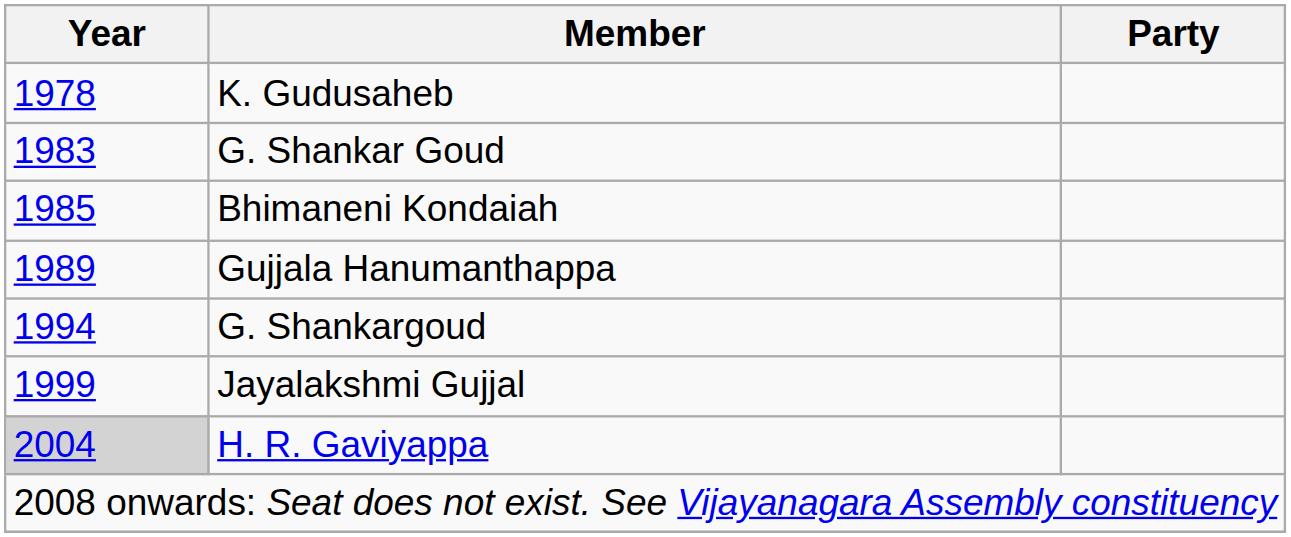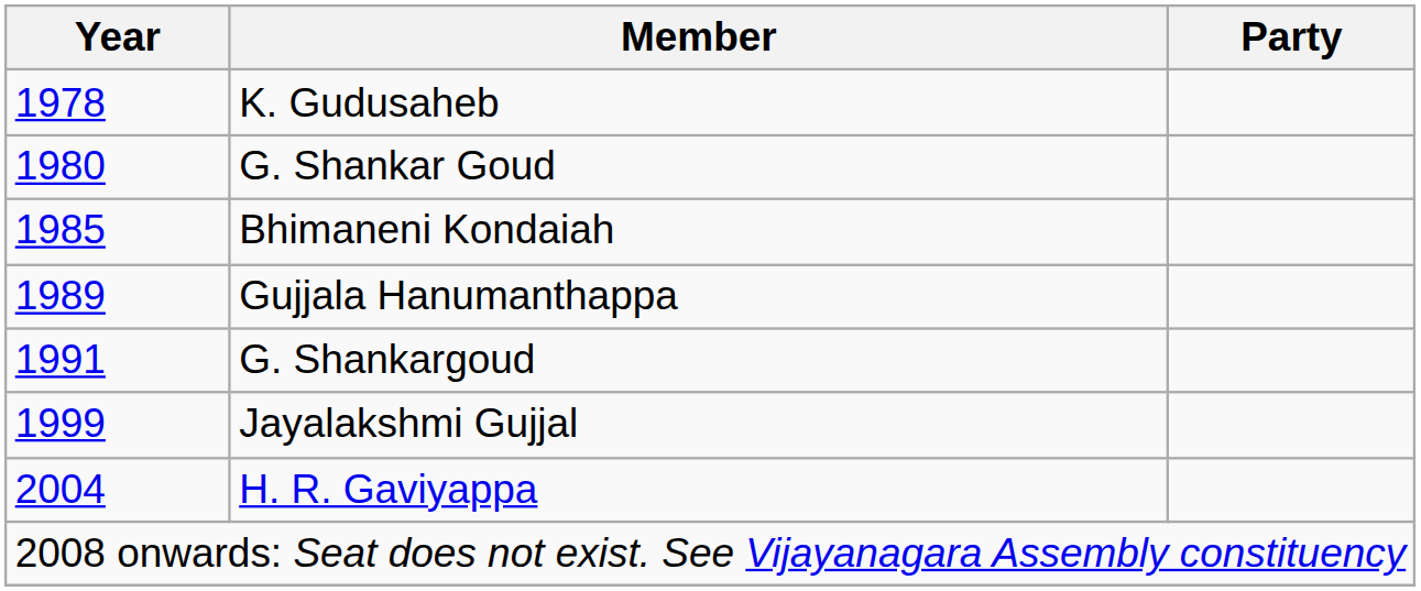 <table class="wikitable sortable">
 <tr>
 <th>Year</th>
 <th>Member</th>
 <th colspan="2">Party</th>
 </tr>
 <tr>
 <td><a href='#'>1978</a></td>
 <td>K. Gudusaheb</td>
 <td></td>
 </tr>
 <tr>
-<td><a href='#'>1983</a></td>
+<td><a href='#'>1980</a></td>
 <td>G. Shankar Goud</td>
 <td></td>
 </tr>
 <tr>
 <td><a href='#'>1985</a></td>
 <td>Bhimaneni Kondaiah</td>
 <td></td>
 </tr>
 <tr>
 <td><a href='#'>1989</a></td>
 <td>Gujjala Hanumanthappa</td>
 <td></td>
 </tr>
 <tr>
-<td><a href='#'>1994</a></td>
+<td><a href='#'>1991</a></td>
 <td>G. Shankargoud</td>
 <td></td>
 </tr>
 <tr>
 <td><a href='#'>1999</a></td>
 <td>Jayalakshmi Gujjal</td>
 <td></td>
 </tr>
 <tr>
-<td style="background: lightgrey;"><a href='#'>2004</a></td>
+<td><a href='#'>2004</a></td>
 <td><a href='#'>H. R. Gaviyappa</a></td>
 <td></td>
 </tr>
 <tr>
 <td colspan=4 align=center>2008 onwards: <em>Seat does not exist. See <a href='#'>Vijayanagara Assembly constituency</a></em></td>
 </tr>
 <tr>
 </tr>
 </table>
